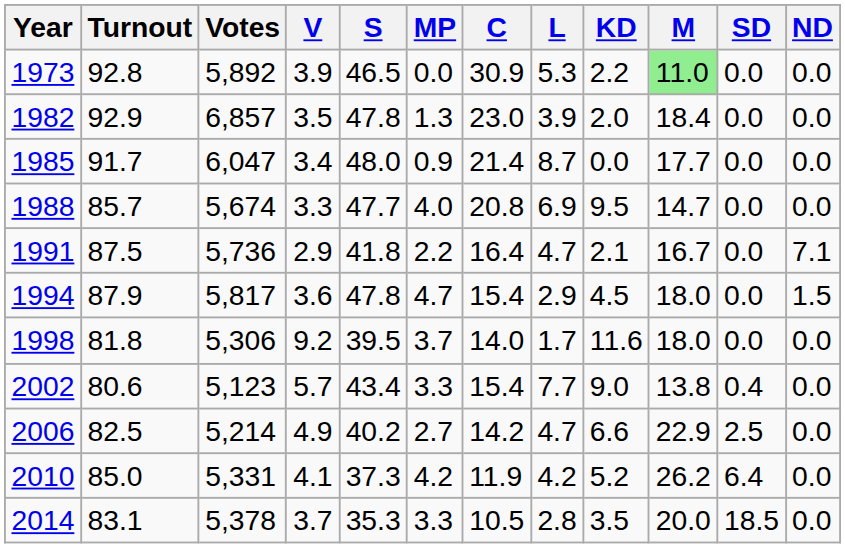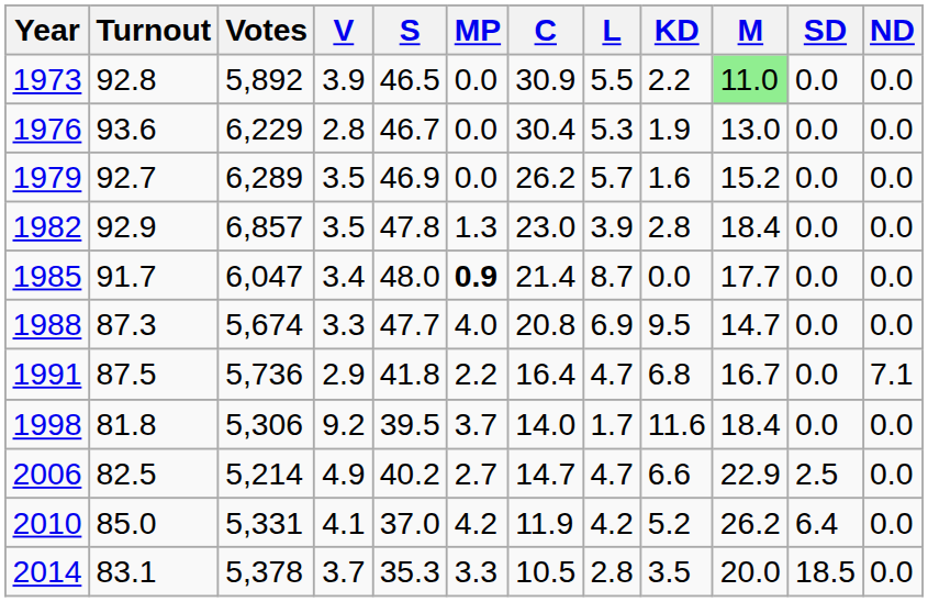 <table class="wikitable sortable" style="font-size: 95%;">
 <tr>
 <th>Year</th>
 <th>Turnout</th>
 <th>Votes</th>
 <th><a href='#'>V</a></th>
 <th><a href='#'>S</a></th>
 <th><a href='#'>MP</a></th>
 <th><a href='#'>C</a></th>
 <th><a href='#'>L</a></th>
 <th><a href='#'>KD</a></th>
 <th><a href='#'>M</a></th>
 <th><a href='#'>SD</a></th>
 <th><a href='#'>ND</a></th>
 </tr>
 <tr>
 <td><a href='#'>1973</a></td>
 <td>92.8</td>
 <td>5,892</td>
 <td>3.9</td>
 <td>46.5</td>
 <td>0.0</td>
 <td>30.9</td>
-<td>5.3</td>
+<td>5.5</td>
 <td>2.2</td>
 <td style="background: lightgreen;">11.0</td>
+<td>0.0</td>
+<td>0.0</td>
+</tr>
+<tr>
+<td><a href='#'>1976</a></td>
+<td>93.6</td>
+<td>6,229</td>
+<td>2.8</td>
+<td>46.7</td>
+<td>0.0</td>
+<td>30.4</td>
+<td>5.3</td>
+<td>1.9</td>
+<td>13.0</td>
+<td>0.0</td>
+<td>0.0</td>
+</tr>
+<tr>
+<td><a href='#'>1979</a></td>
+<td>92.7</td>
+<td>6,289</td>
+<td>3.5</td>
+<td>46.9</td>
+<td>0.0</td>
+<td>26.2</td>
+<td>5.7</td>
+<td>1.6</td>
+<td>15.2</td>
 <td>0.0</td>
 <td>0.0</td>
 </tr>
 <tr>
 <td><a href='#'>1982</a></td>
 <td>92.9</td>
 <td>6,857</td>
 <td>3.5</td>
 <td>47.8</td>
 <td>1.3</td>
 <td>23.0</td>
 <td>3.9</td>
-<td>2.0</td>
+<td>2.8</td>
 <td>18.4</td>
 <td>0.0</td>
 <td>0.0</td>
 </tr>
 <tr>
 <td><a href='#'>1985</a></td>
 <td>91.7</td>
 <td>6,047</td>
 <td>3.4</td>
 <td>48.0</td>
-<td>0.9</td>
+<td><strong>0.9</strong></td>
 <td>21.4</td>
 <td>8.7</td>
 <td>0.0</td>
 <td>17.7</td>
 <td>0.0</td>
 <td>0.0</td>
 </tr>
 <tr>
 <td><a href='#'>1988</a></td>
-<td>85.7</td>
+<td>87.3</td>
 <td>5,674</td>
 <td>3.3</td>
 <td>47.7</td>
 <td>4.0</td>
 <td>20.8</td>
 <td>6.9</td>
 <td>9.5</td>
 <td>14.7</td>
 <td>0.0</td>
 <td>0.0</td>
 </tr>
 <tr>
 <td><a href='#'>1991</a></td>
 <td>87.5</td>
 <td>5,736</td>
 <td>2.9</td>
 <td>41.8</td>
 <td>2.2</td>
 <td>16.4</td>
 <td>4.7</td>
-<td>2.1</td>
+<td>6.8</td>
 <td>16.7</td>
 <td>0.0</td>
 <td>7.1</td>
-</tr>
-<tr>
-<td><a href='#'>1994</a></td>
-<td>87.9</td>
-<td>5,817</td>
-<td>3.6</td>
-<td>47.8</td>
-<td>4.7</td>
-<td>15.4</td>
-<td>2.9</td>
-<td>4.5</td>
-<td>18.0</td>
-<td>0.0</td>
-<td>1.5</td>
 </tr>
 <tr>
 <td><a href='#'>1998</a></td>
 <td>81.8</td>
 <td>5,306</td>
 <td>9.2</td>
 <td>39.5</td>
 <td>3.7</td>
 <td>14.0</td>
 <td>1.7</td>
 <td>11.6</td>
-<td>18.0</td>
+<td>18.4</td>
 <td>0.0</td>
-<td>0.0</td>
-</tr>
-<tr>
-<td><a href='#'>2002</a></td>
-<td>80.6</td>
-<td>5,123</td>
-<td>5.7</td>
-<td>43.4</td>
-<td>3.3</td>
-<td>15.4</td>
-<td>7.7</td>
-<td>9.0</td>
-<td>13.8</td>
-<td>0.4</td>
 <td>0.0</td>
 </tr>
 <tr>
 <td><a href='#'>2006</a></td>
 <td>82.5</td>
 <td>5,214</td>
 <td>4.9</td>
 <td>40.2</td>
 <td>2.7</td>
-<td>14.2</td>
+<td>14.7</td>
 <td>4.7</td>
 <td>6.6</td>
 <td>22.9</td>
 <td>2.5</td>
 <td>0.0</td>
 </tr>
 <tr>
 <td><a href='#'>2010</a></td>
 <td>85.0</td>
 <td>5,331</td>
 <td>4.1</td>
-<td>37.3</td>
+<td>37.0</td>
 <td>4.2</td>
 <td>11.9</td>
 <td>4.2</td>
 <td>5.2</td>
 <td>26.2</td>
 <td>6.4</td>
 <td>0.0</td>
 </tr>
 <tr>
 <td><a href='#'>2014</a></td>
 <td>83.1</td>
 <td>5,378</td>
 <td>3.7</td>
 <td>35.3</td>
 <td>3.3</td>
 <td>10.5</td>
 <td>2.8</td>
 <td>3.5</td>
 <td>20.0</td>
 <td>18.5</td>
 <td>0.0</td>
 </tr>
 </table>
